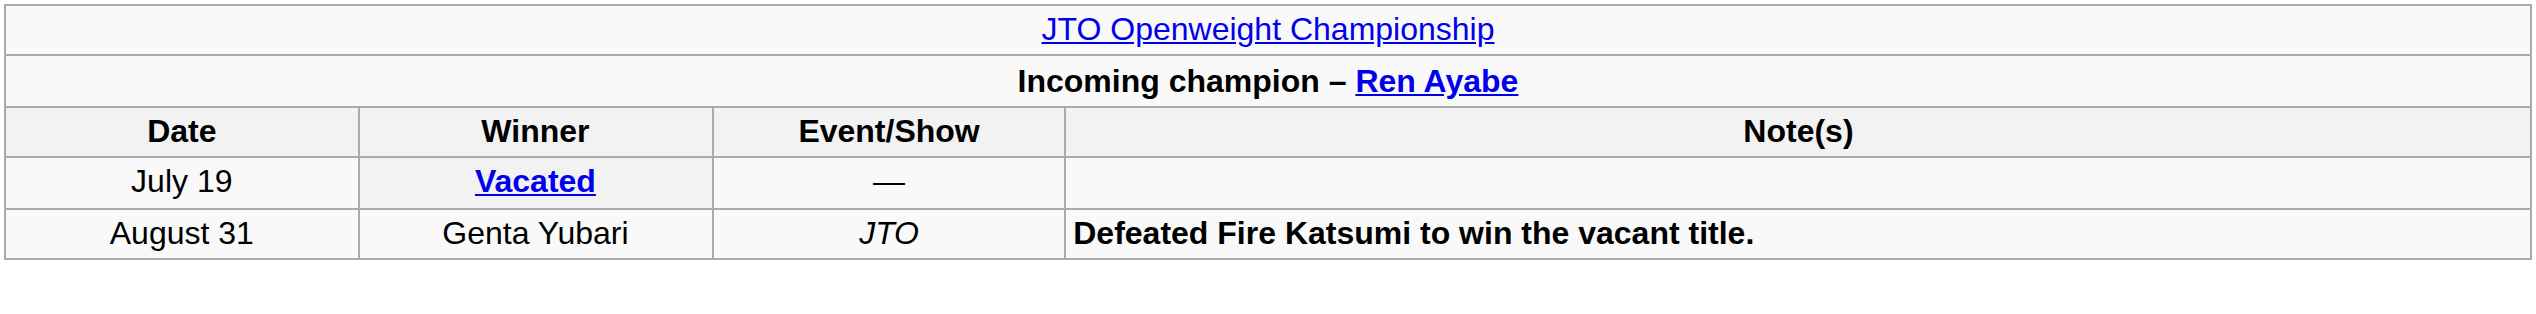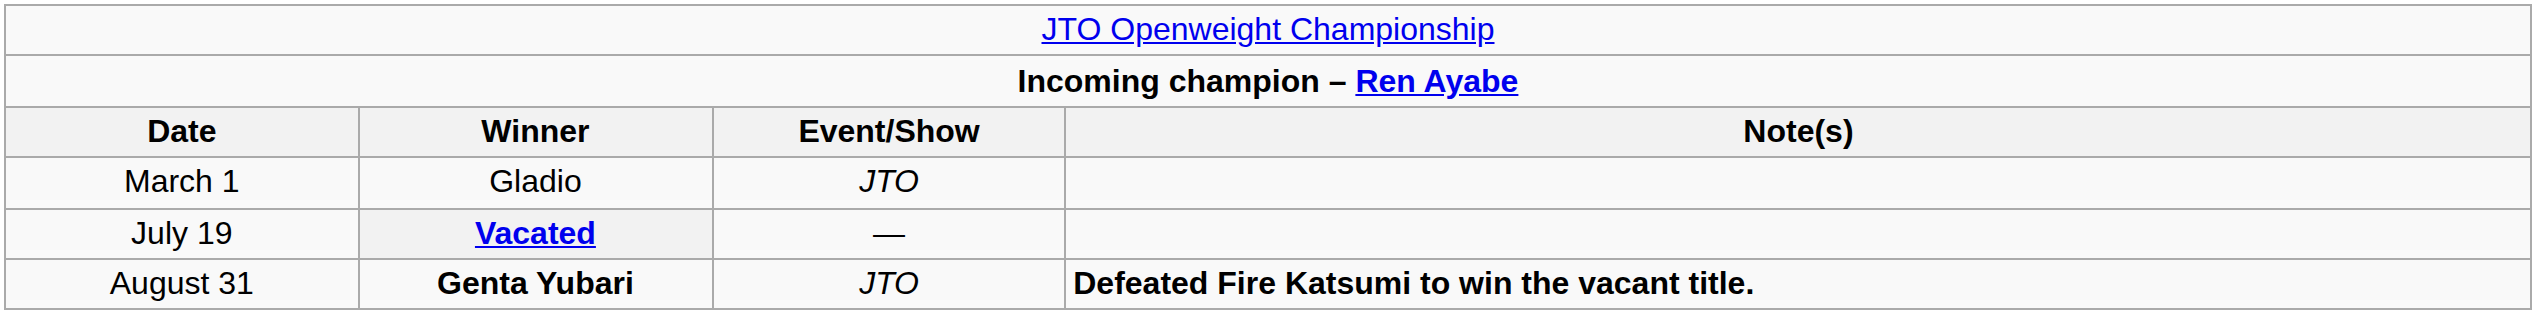 <table class="wikitable" style="text-align:center; width:100%;">
 <tr>
 <td colspan="4" style="text-align: center;"><a href='#'>JTO Openweight Championship</a></td>
 </tr>
 <tr>
 <td colspan="4" style="text-align: center;"><strong>Incoming champion – <a href='#'>Ren Ayabe</a></strong></td>
 </tr>
 <tr>
 <th width=14%>Date</th>
 <th width=14%>Winner</th>
 <th width=14%>Event/Show</th>
 <th width=58%>Note(s)</th>
 </tr>
 <tr>
+<td>March 1</td>
+<td>Gladio</td>
+<td><em>JTO</em></td>
+<td></td>
+</tr>
+<tr>
 <td>July 19</td>
 <th><a href='#'>Vacated</a></th>
 <td>—</td>
 <td></td>
 </tr>
 <tr>
 <td>August 31</td>
-<td>Genta Yubari</td>
+<td><strong>Genta Yubari</strong></td>
 <td><em>JTO</em></td>
 <td align=left><strong>Defeated Fire Katsumi to win the vacant title.</strong></td>
 </tr>
 </table>
